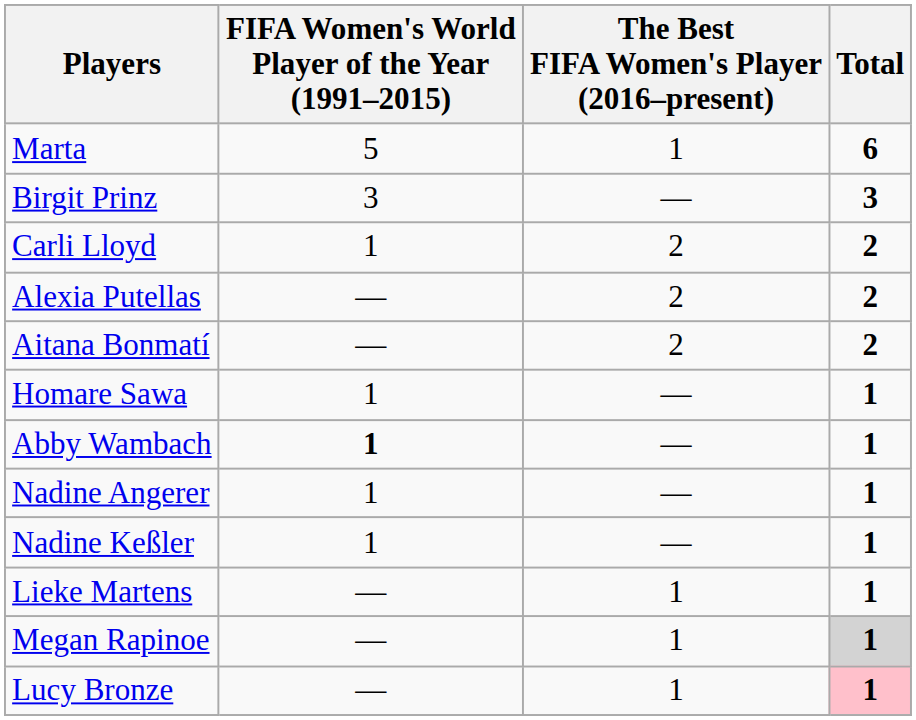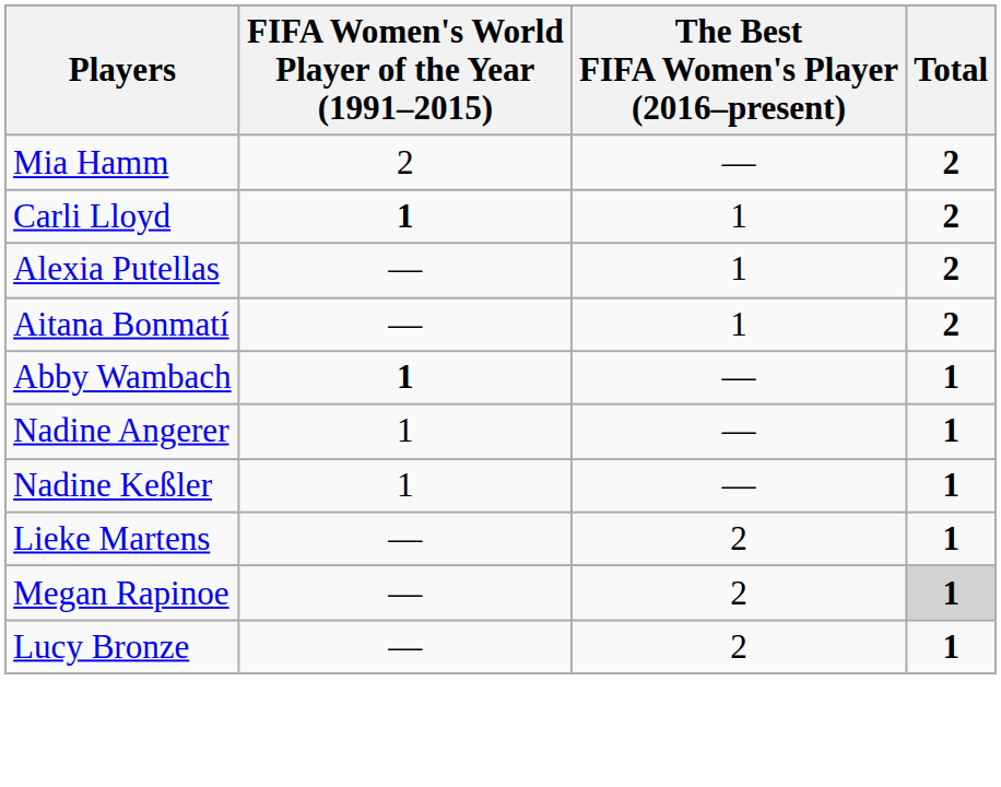 <table class="wikitable sortable">
 <tr>
 <th>Players</th>
 <th>FIFA Women's World<br>Player of the Year<br>(1991–2015)</th>
 <th>The Best<br>FIFA Women's Player<br>(2016–present)</th>
 <th>Total</th>
 </tr>
 <tr>
-<td> <a href='#'>Marta</a></td>
-<td style="text-align: center">5</td>
-<td style="text-align: center">1</td>
-<td style="text-align: center"><strong>6</strong></td>
-</tr>
-<tr>
-<td> <a href='#'>Birgit Prinz</a></td>
-<td style="text-align: center">3</td>
-<td style="text-align: center">—</td>
-<td style="text-align: center"><strong>3</strong></td>
+<td> <a href='#'>Mia Hamm</a></td>
+<td align=center>2</td>
+<td align=center>—</td>
+<td align=center><strong>2</strong></td>
 </tr>
 <tr>
 <td> <a href='#'>Carli Lloyd</a></td>
+<td align=center><strong>1</strong></td>
 <td align=center>1</td>
-<td align=center>2</td>
 <td align=center><strong>2</strong></td>
 </tr>
 <tr>
 <td> <a href='#'>Alexia Putellas</a></td>
 <td align=center>—</td>
-<td align=center>2</td>
+<td align=center>1</td>
 <td align=center><strong>2</strong></td>
 </tr>
 <tr>
 <td> <a href='#'>Aitana Bonmatí</a></td>
 <td align=center>—</td>
-<td align=center>2</td>
+<td align=center>1</td>
 <td align=center><strong>2</strong></td>
-</tr>
-<tr>
-<td> <a href='#'>Homare Sawa</a></td>
-<td align=center>1</td>
-<td align=center>—</td>
-<td align=center><strong>1</strong></td>
 </tr>
 <tr>
 <td> <a href='#'>Abby Wambach</a></td>
 <td align=center><strong>1</strong></td>
 <td align=center>—</td>
 <td align=center><strong>1</strong></td>
 </tr>
 <tr>
 <td> <a href='#'>Nadine Angerer</a></td>
 <td align=center>1</td>
 <td align=center>—</td>
 <td align=center><strong>1</strong></td>
 </tr>
 <tr>
 <td> <a href='#'>Nadine Keßler</a></td>
 <td align=center>1</td>
 <td align=center>—</td>
 <td align=center><strong>1</strong></td>
 </tr>
 <tr>
 <td> <a href='#'>Lieke Martens</a></td>
 <td align=center>—</td>
-<td align=center>1</td>
+<td align=center>2</td>
 <td align=center><strong>1</strong></td>
 </tr>
 <tr>
 <td> <a href='#'>Megan Rapinoe</a></td>
 <td align=center>—</td>
-<td align=center>1</td>
+<td align=center>2</td>
 <td align=center style="background: lightgrey;"><strong>1</strong></td>
 </tr>
 <tr>
 <td> <a href='#'>Lucy Bronze</a></td>
 <td align=center>—</td>
-<td align=center>1</td>
-<td align=center style="background: pink;"><strong>1</strong></td>
+<td align=center>2</td>
+<td align=center><strong>1</strong></td>
 </tr>
 </table>
